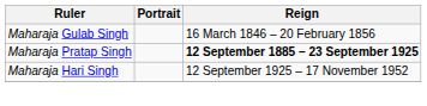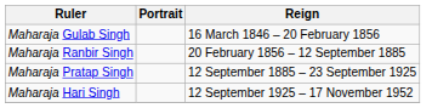 <table class="wikitable">
 <tr>
 <th>Ruler</th>
 <th>Portrait</th>
 <th>Reign</th>
 </tr>
 <tr>
 <td><em>Maharaja</em> <a href='#'>Gulab Singh</a></td>
 <td></td>
 <td>16 March 1846 – 20 February 1856</td>
 </tr>
 <tr>
+<td><em>Maharaja</em> <a href='#'>Ranbir Singh</a></td>
+<td></td>
+<td>20 February 1856 – 12 September 1885</td>
+</tr>
+<tr>
 <td><em>Maharaja</em> <a href='#'>Pratap Singh</a></td>
 <td></td>
-<td><strong>12 September 1885 – 23 September 1925</strong></td>
+<td>12 September 1885 – 23 September 1925</td>
 </tr>
 <tr>
 <td><em>Maharaja</em> <a href='#'>Hari Singh</a></td>
 <td></td>
 <td>12 September 1925 – 17 November 1952</td>
 </tr>
 <tr>
 </tr>
 </table>
